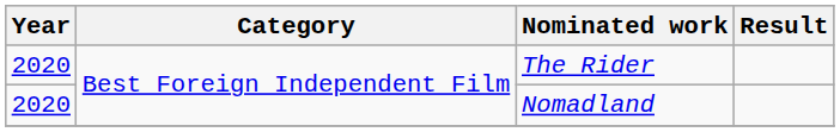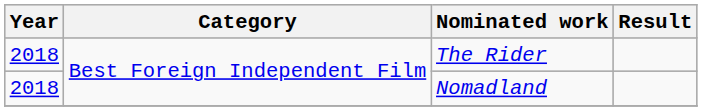 <table class="wikitable">
 <tr>
 <th>Year</th>
 <th>Category</th>
 <th>Nominated work</th>
 <th>Result</th>
 </tr>
 <tr>
-<td><a href='#'>2020</a></td>
+<td><a href='#'>2018</a></td>
 <td rowspan="2"><a href='#'>Best Foreign Independent Film</a></td>
 <td><em><a href='#'>The Rider</a></em></td>
 <td></td>
 </tr>
 <tr>
-<td><a href='#'>2020</a></td>
+<td><a href='#'>2018</a></td>
 <td><em><a href='#'>Nomadland</a></em></td>
 <td></td>
 </tr>
 <tr>
 </tr>
 </table>
